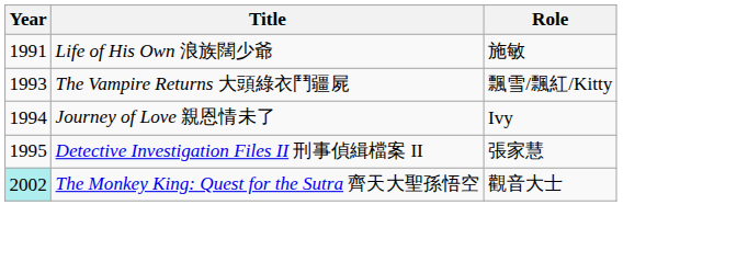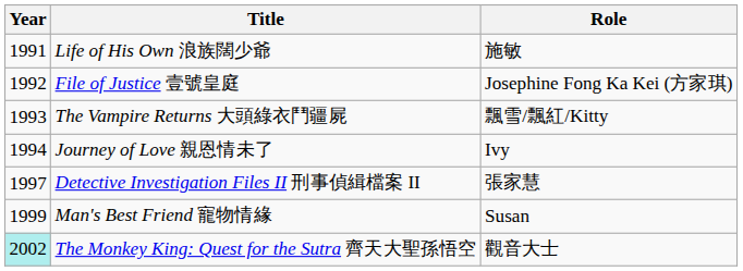 <table class="wikitable sortable">
 <tr>
 <th>Year</th>
 <th>Title</th>
 <th>Role</th>
 </tr>
 <tr>
 <td>1991</td>
 <td><em>Life of His Own</em> 浪族闊少爺</td>
 <td>施敏</td>
 </tr>
 <tr>
+<td>1992</td>
+<td><em><a href='#'>File of Justice</a></em> 壹號皇庭</td>
+<td>Josephine Fong Ka Kei (方家琪)</td>
+</tr>
+<tr>
 <td>1993</td>
 <td><em>The Vampire Returns</em> 大頭綠衣鬥疆屍</td>
 <td>飄雪/飄紅/Kitty</td>
 </tr>
 <tr>
 <td>1994</td>
 <td><em>Journey of Love</em> 親恩情未了</td>
 <td>Ivy</td>
 </tr>
 <tr>
-<td>1995</td>
+<td>1997</td>
 <td><em><a href='#'>Detective Investigation Files II</a></em> 刑事偵緝檔案 II</td>
 <td>張家慧</td>
+</tr>
+<tr>
+<td>1999</td>
+<td><em>Man's Best Friend</em> 寵物情緣</td>
+<td>Susan</td>
 </tr>
 <tr>
 <td style="background: paleturquoise;">2002</td>
 <td><em><a href='#'>The Monkey King: Quest for the Sutra</a></em> 齊天大聖孫悟空</td>
 <td>觀音大士</td>
 </tr>
 </table>
